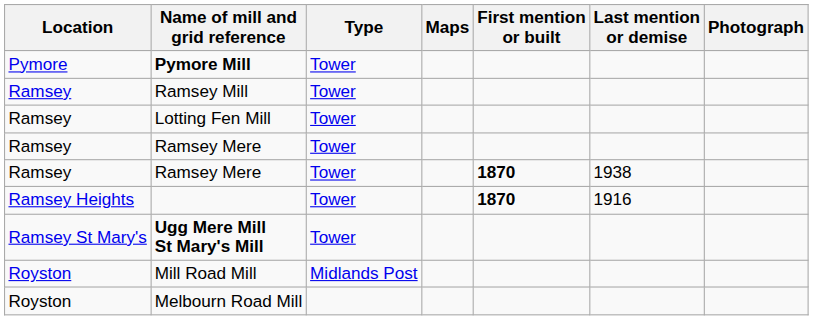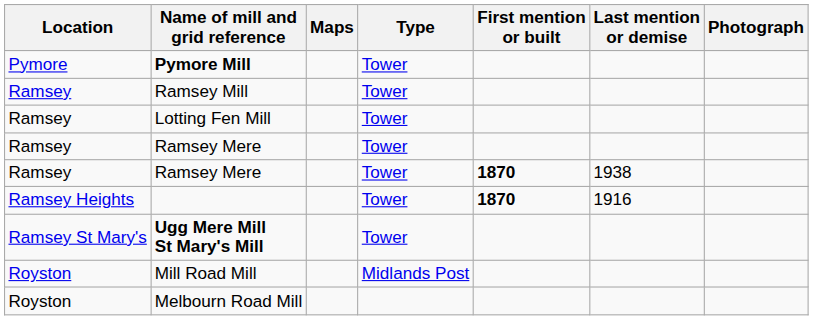 <table class="wikitable">
 <tr>
 <th>Location</th>
 <th>Name of mill and<br>grid reference</th>
+<th>Maps</th>
 <th>Type</th>
-<th>Maps</th>
 <th>First mention<br>or built</th>
 <th>Last mention<br> or demise</th>
 <th>Photograph</th>
 </tr>
 <tr>
 <td><a href='#'>Pymore</a></td>
 <td><strong>Pymore Mill</strong><br></td>
+<td></td>
 <td><a href='#'>Tower</a></td>
-<td></td>
 <td></td>
 <td></td>
 <td></td>
 </tr>
 <tr>
 <td><a href='#'>Ramsey</a></td>
 <td>Ramsey Mill<br></td>
+<td></td>
 <td><a href='#'>Tower</a></td>
-<td></td>
 <td></td>
 <td></td>
 <td></td>
 </tr>
 <tr>
 <td>Ramsey</td>
 <td>Lotting Fen Mill</td>
+<td></td>
 <td><a href='#'>Tower</a></td>
-<td></td>
 <td></td>
 <td></td>
 <td></td>
 </tr>
 <tr>
 <td>Ramsey</td>
 <td>Ramsey Mere<br></td>
+<td></td>
 <td><a href='#'>Tower</a></td>
-<td></td>
 <td></td>
 <td></td>
 <td></td>
 </tr>
 <tr>
 <td>Ramsey</td>
 <td>Ramsey Mere<br></td>
+<td></td>
 <td><a href='#'>Tower</a></td>
-<td></td>
 <td><strong>1870</strong></td>
 <td>1938</td>
 <td></td>
 </tr>
 <tr>
 <td><a href='#'>Ramsey Heights</a></td>
 <td></td>
+<td></td>
 <td><a href='#'>Tower</a></td>
-<td></td>
 <td><strong>1870</strong></td>
 <td>1916</td>
 <td></td>
 </tr>
 <tr>
 <td><a href='#'>Ramsey St Mary's</a></td>
 <td><strong>Ugg Mere Mill<br>St Mary's Mill</strong><br></td>
+<td></td>
 <td><a href='#'>Tower</a></td>
-<td></td>
 <td></td>
 <td></td>
 <td></td>
 </tr>
 <tr>
 <td><a href='#'>Royston</a></td>
 <td>Mill Road Mill<br></td>
+<td></td>
 <td><a href='#'>Midlands Post</a></td>
-<td></td>
 <td></td>
 <td></td>
 <td></td>
 </tr>
 <tr>
 <td>Royston</td>
 <td>Melbourn Road Mill<br></td>
 <td></td>
 <td></td>
 <td></td>
 <td></td>
 <td></td>
 </tr>
 </table>
